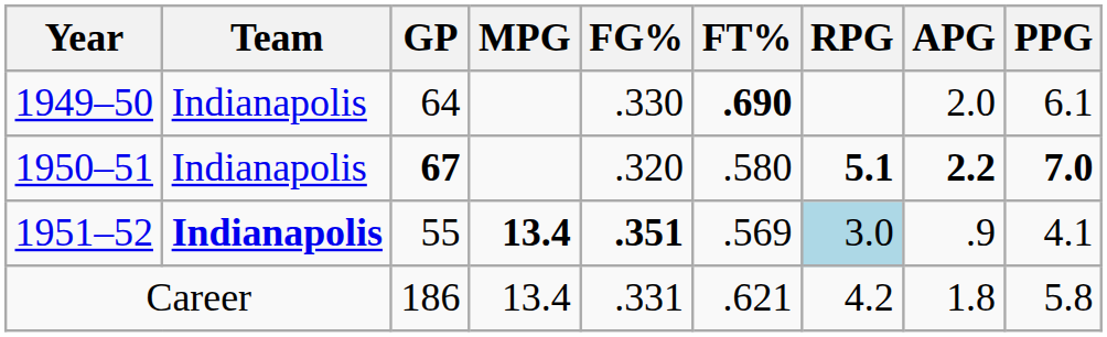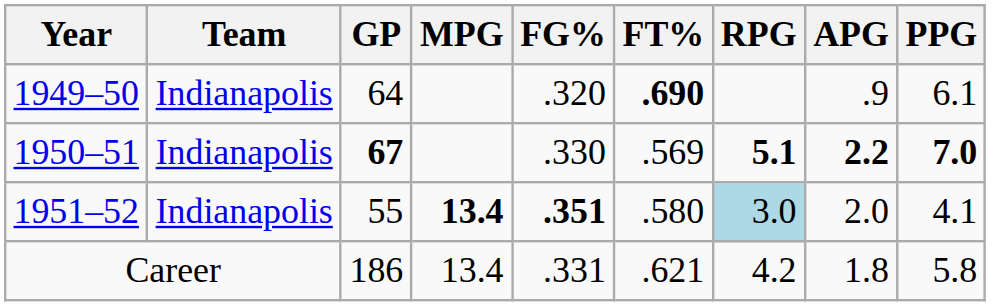 <table class="wikitable sortable" style="font-size:95%; text-align:right;">
 <tr>
 <th>Year</th>
 <th>Team</th>
 <th>GP</th>
 <th>MPG</th>
 <th>FG%</th>
 <th>FT%</th>
 <th>RPG</th>
 <th>APG</th>
 <th>PPG</th>
 </tr>
 <tr>
 <td style="text-align:left;"><a href='#'>1949–50</a></td>
 <td style="text-align:left;"><a href='#'>Indianapolis</a></td>
 <td>64</td>
 <td></td>
-<td>.330</td>
+<td>.320</td>
 <td><strong>.690</strong></td>
 <td></td>
-<td>2.0</td>
+<td>.9</td>
 <td>6.1</td>
 </tr>
 <tr>
 <td style="text-align:left;"><a href='#'>1950–51</a></td>
 <td style="text-align:left;"><a href='#'>Indianapolis</a></td>
 <td><strong>67</strong></td>
 <td></td>
-<td>.320</td>
-<td>.580</td>
+<td>.330</td>
+<td>.569</td>
 <td><strong>5.1</strong></td>
 <td><strong>2.2</strong></td>
 <td><strong>7.0</strong></td>
 </tr>
 <tr>
 <td style="text-align:left;"><a href='#'>1951–52</a></td>
-<td style="text-align:left;"><strong><a href='#'>Indianapolis</a></strong></td>
+<td style="text-align:left;"><a href='#'>Indianapolis</a></td>
 <td>55</td>
 <td><strong>13.4</strong></td>
 <td><strong>.351</strong></td>
-<td>.569</td>
+<td>.580</td>
 <td style="background: lightblue;">3.0</td>
-<td>.9</td>
+<td>2.0</td>
 <td>4.1</td>
 </tr>
 <tr>
 <td colspan="2" style="text-align:center;">Career</td>
 <td>186</td>
 <td>13.4</td>
 <td>.331</td>
 <td>.621</td>
 <td>4.2</td>
 <td>1.8</td>
 <td>5.8</td>
 </tr>
 </table>
